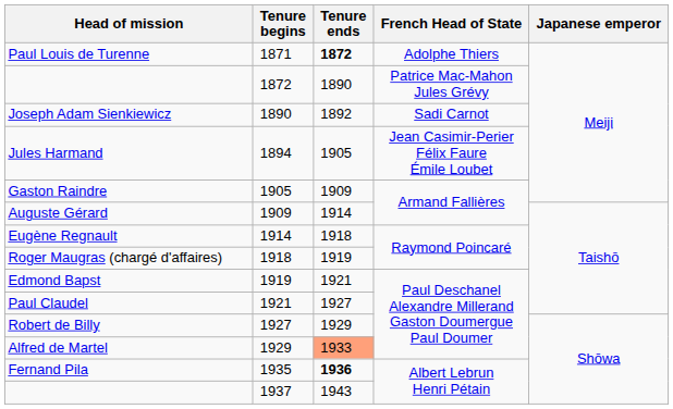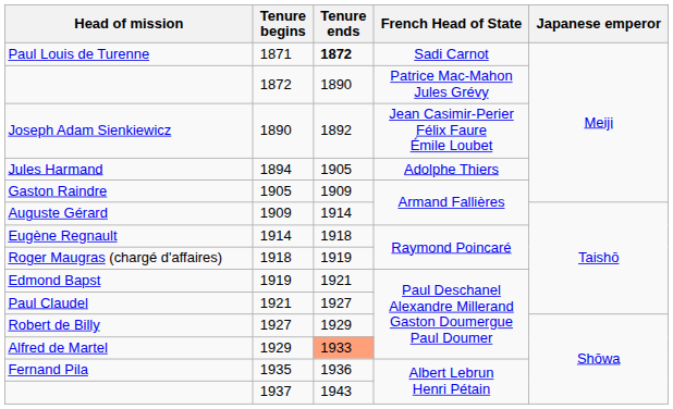 <table class="wikitable">
 <tr>
 <th>Head of mission</th>
 <th> Tenure <br> begins</th>
 <th> Tenure <br> ends</th>
 <th> French Head of State </th>
 <th> Japanese emperor </th>
 </tr>
 <tr>
 <td><a href='#'>Paul Louis de Turenne</a></td>
 <td> 1871</td>
 <td><strong> 1872</strong></td>
-<td style="text-align:center;"><a href='#'>Adolphe Thiers</a></td>
+<td style="text-align:center;"><a href='#'>Sadi Carnot</a></td>
 <td rowspan="5" style="text-align:center;"><a href='#'>Meiji</a></td>
 </tr>
 <tr>
 <td><br></td>
 <td> 1872</td>
 <td> 1890</td>
 <td style="text-align:center;"><a href='#'>Patrice Mac-Mahon</a><br><a href='#'>Jules Grévy</a></td>
 </tr>
 <tr>
 <td><a href='#'>Joseph Adam Sienkiewicz</a>                     </td>
 <td> 1890</td>
 <td> 1892</td>
-<td style="text-align:center;"><a href='#'>Sadi Carnot</a></td>
+<td style="text-align:center;"><a href='#'>Jean Casimir-Perier</a><br><a href='#'>Félix Faure</a><br><a href='#'>Émile Loubet</a></td>
 </tr>
 <tr>
 <td><a href='#'>Jules Harmand</a></td>
 <td> 1894</td>
 <td> 1905</td>
-<td style="text-align:center;"><a href='#'>Jean Casimir-Perier</a><br><a href='#'>Félix Faure</a><br><a href='#'>Émile Loubet</a></td>
+<td style="text-align:center;"><a href='#'>Adolphe Thiers</a></td>
 </tr>
 <tr>
 <td><a href='#'>Gaston Raindre</a></td>
 <td> 1905</td>
 <td> 1909</td>
 <td rowspan="2" style="text-align:center;"><a href='#'>Armand Fallières</a><br></td>
 </tr>
 <tr>
 <td><a href='#'>Auguste Gérard</a></td>
 <td> 1909</td>
 <td> 1914</td>
 <td rowspan="5" style="text-align:center;"><a href='#'>Taishō</a></td>
 </tr>
 <tr>
 <td><a href='#'>Eugène Regnault</a></td>
 <td> 1914</td>
 <td> 1918</td>
 <td rowspan="2" style="text-align:center;"><a href='#'>Raymond Poincaré</a></td>
 </tr>
 <tr>
 <td><a href='#'>Roger Maugras</a> (chargé d'affaires)</td>
 <td> 1918</td>
 <td> 1919</td>
 </tr>
 <tr>
 <td><a href='#'>Edmond Bapst</a></td>
 <td> 1919</td>
 <td> 1921</td>
 <td rowspan="4" style="text-align:center;"><a href='#'>Paul Deschanel</a><br><a href='#'>Alexandre Millerand</a><br><a href='#'>Gaston Doumergue</a><br><a href='#'>Paul Doumer</a></td>
 </tr>
 <tr>
 <td><a href='#'>Paul Claudel</a></td>
 <td> 1921</td>
 <td> 1927</td>
 </tr>
 <tr>
 <td><a href='#'>Robert de Billy</a></td>
 <td> 1927</td>
 <td> 1929</td>
 <td rowspan="4" style="text-align:center;"><a href='#'>Shōwa</a></td>
 </tr>
 <tr>
 <td><a href='#'>Alfred de Martel</a></td>
 <td> 1929</td>
 <td style="background: lightsalmon;"> 1933</td>
 </tr>
 <tr>
 <td><a href='#'>Fernand Pila</a></td>
 <td> 1935</td>
-<td><strong> 1936</strong></td>
+<td> 1936</td>
 <td rowspan="2" style="text-align:center;"><a href='#'>Albert Lebrun</a><br><a href='#'>Henri Pétain</a></td>
 </tr>
 <tr>
 <td></td>
 <td> 1937</td>
 <td> 1943</td>
 </tr>
 </table>
